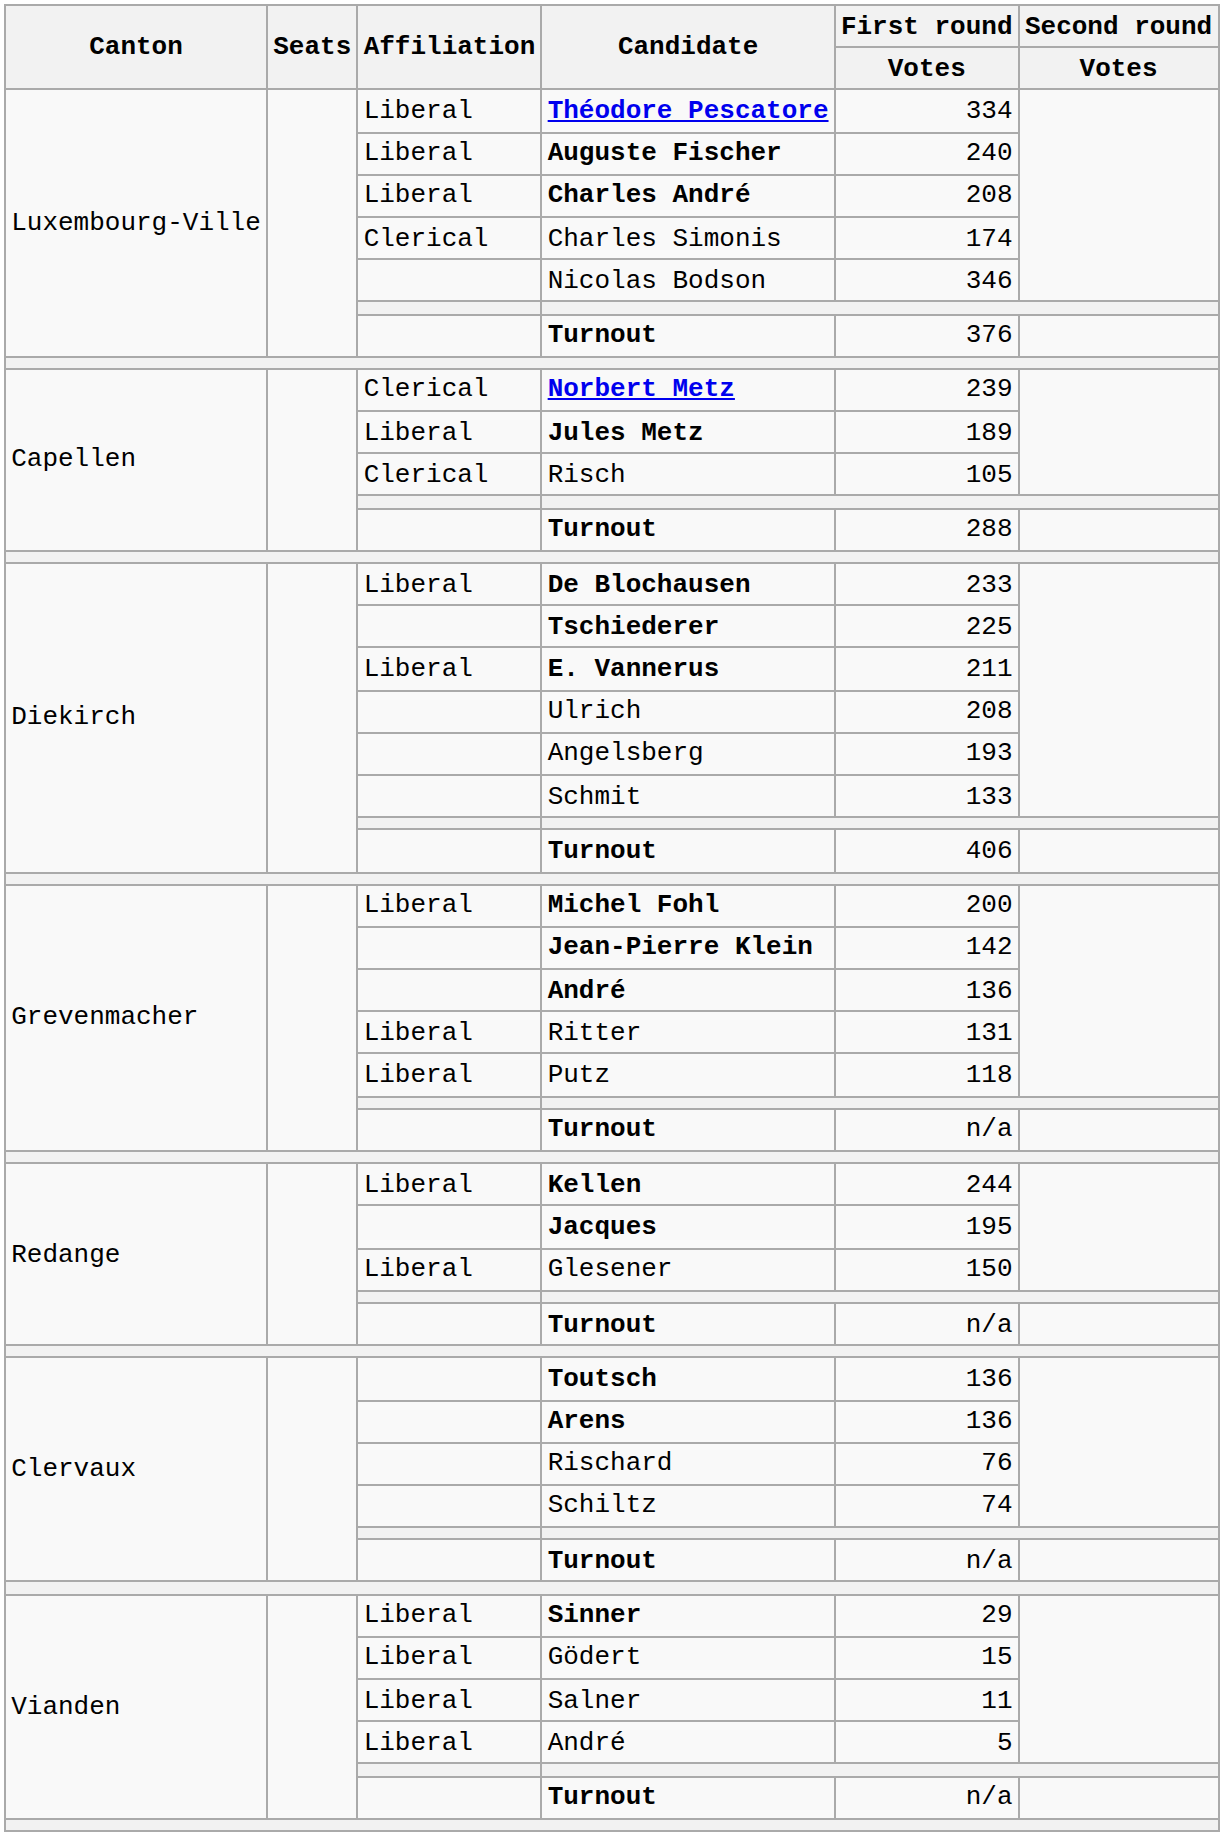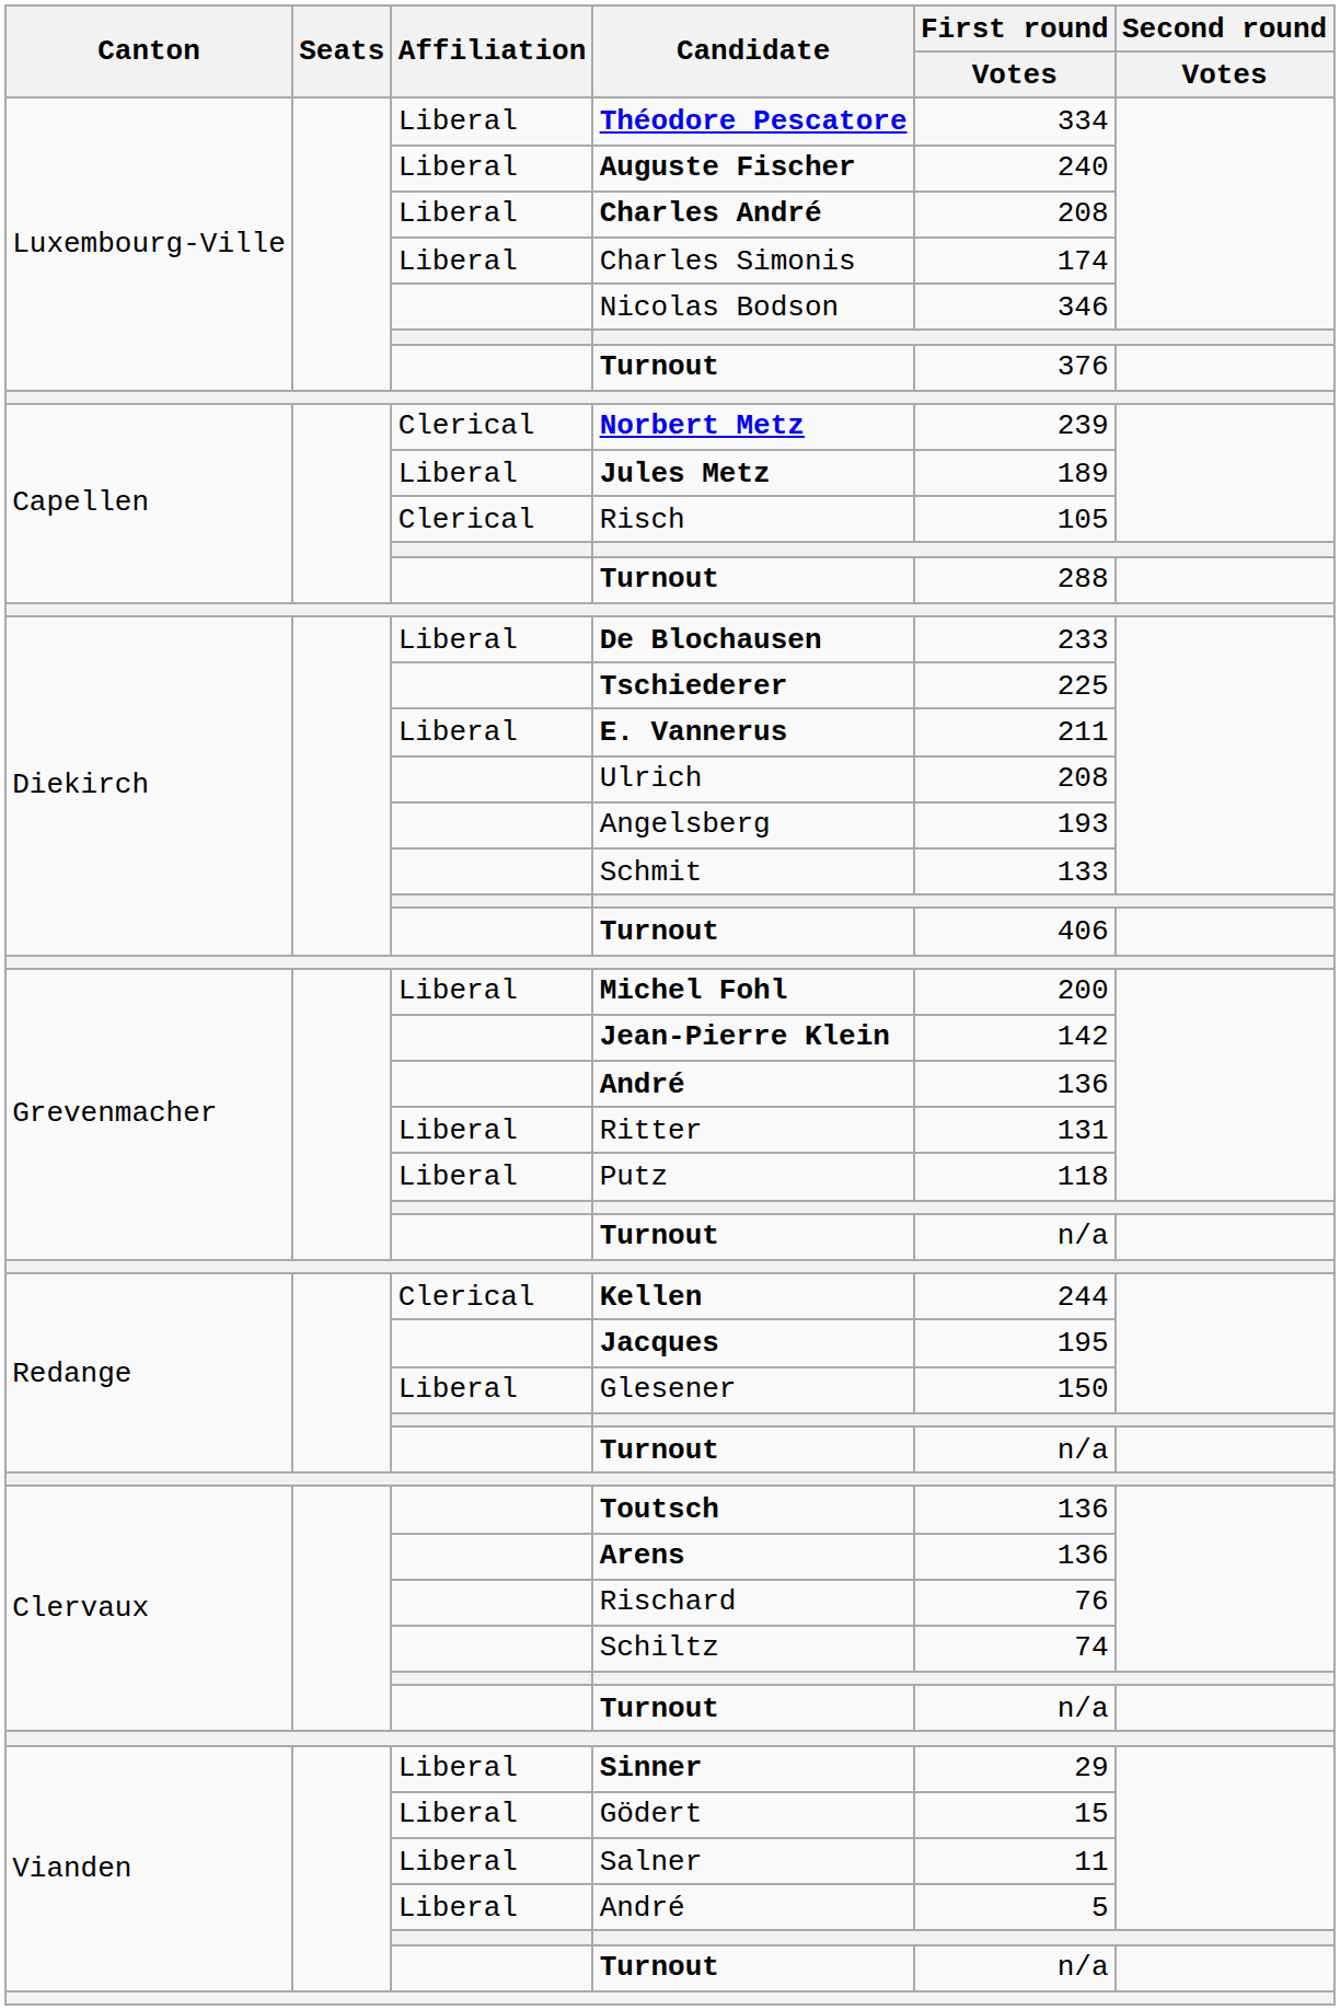 <table class="wikitable">
 <tr>
 <th rowspan="2">Canton</th>
 <th rowspan="2">Seats</th>
 <th rowspan="2">Affiliation</th>
 <th rowspan="2">Candidate</th>
 <th>First round</th>
 <th>Second round</th>
 </tr>
 <tr>
 <th>Votes</th>
 <th>Votes</th>
 </tr>
 <tr>
 <td rowspan="7">Luxembourg-Ville</td>
 <td rowspan="7" align="right"></td>
 <td>Liberal</td>
 <td><strong><a href='#'>Théodore Pescatore</a></strong></td>
 <td align="right">334</td>
 <td rowspan="5"></td>
 </tr>
 <tr>
 <td>Liberal</td>
 <td><strong>Auguste Fischer</strong></td>
 <td align="right">240</td>
 </tr>
 <tr>
 <td>Liberal</td>
 <td><strong>Charles André</strong></td>
 <td align="right">208</td>
 </tr>
 <tr>
-<td>Clerical</td>
+<td>Liberal</td>
 <td>Charles Simonis</td>
 <td align="right">174</td>
 </tr>
 <tr>
 <td></td>
 <td>Nicolas Bodson</td>
 <td align="right">346</td>
 </tr>
 <tr>
 <th></th>
 <th colspan="3"></th>
 </tr>
 <tr>
 <td></td>
 <td><strong>Turnout</strong></td>
 <td align="right">376</td>
 <td align="right"></td>
 </tr>
 <tr>
 <th colspan="6"></th>
 </tr>
 <tr>
 <td rowspan="5">Capellen</td>
 <td rowspan="5" align="right"></td>
 <td>Clerical</td>
 <td><strong><a href='#'>Norbert Metz</a></strong></td>
 <td align="right">239</td>
 <td rowspan="3"></td>
 </tr>
 <tr>
 <td>Liberal</td>
 <td><strong>Jules Metz</strong></td>
 <td align="right">189</td>
 </tr>
 <tr>
 <td>Clerical</td>
 <td>Risch</td>
 <td align="right">105</td>
 </tr>
 <tr>
 <th></th>
 <th colspan="3"></th>
 </tr>
 <tr>
 <td></td>
 <td><strong>Turnout</strong></td>
 <td align="right">288</td>
 <td></td>
 </tr>
 <tr>
 <th colspan="6"></th>
 </tr>
 <tr>
 <td rowspan="8">Diekirch</td>
 <td rowspan="8" align="right"></td>
 <td>Liberal</td>
 <td><strong>De Blochausen</strong></td>
 <td align="right">233</td>
 <td rowspan="6"></td>
 </tr>
 <tr>
 <td></td>
 <td><strong>Tschiederer</strong></td>
 <td align="right">225</td>
 </tr>
 <tr>
 <td>Liberal</td>
 <td><strong>E. Vannerus</strong></td>
 <td align="right">211</td>
 </tr>
 <tr>
 <td></td>
 <td>Ulrich</td>
 <td align="right">208</td>
 </tr>
 <tr>
 <td></td>
 <td>Angelsberg</td>
 <td align="right">193</td>
 </tr>
 <tr>
 <td></td>
 <td>Schmit</td>
 <td align="right">133</td>
 </tr>
 <tr>
 <th></th>
 <th colspan="3"></th>
 </tr>
 <tr>
 <td></td>
 <td><strong>Turnout</strong></td>
 <td align="right">406</td>
 <td align="right"></td>
 </tr>
 <tr>
 <th colspan="6"></th>
 </tr>
 <tr>
 <td rowspan="7">Grevenmacher</td>
 <td rowspan="7" align="right"></td>
 <td>Liberal</td>
 <td><strong>Michel Fohl</strong></td>
 <td align="right">200</td>
 <td rowspan="5"></td>
 </tr>
 <tr>
 <td></td>
 <td><strong>Jean-Pierre Klein</strong></td>
 <td align="right">142</td>
 </tr>
 <tr>
 <td></td>
 <td><strong>André</strong></td>
 <td align="right">136</td>
 </tr>
 <tr>
 <td>Liberal</td>
 <td>Ritter</td>
 <td align="right">131</td>
 </tr>
 <tr>
 <td>Liberal</td>
 <td>Putz</td>
 <td align="right">118</td>
 </tr>
 <tr>
 <th></th>
 <th colspan="3"></th>
 </tr>
 <tr>
 <td></td>
 <td><strong>Turnout</strong></td>
 <td align="right">n/a</td>
 <td align="right"></td>
 </tr>
 <tr>
 <th colspan="6"></th>
 </tr>
 <tr>
 <td rowspan="5">Redange</td>
 <td rowspan="5"></td>
-<td>Liberal</td>
+<td>Clerical</td>
 <td><strong>Kellen</strong></td>
 <td align="right">244</td>
 <td rowspan="3"></td>
 </tr>
 <tr>
 <td></td>
 <td><strong>Jacques</strong></td>
 <td align="right">195</td>
 </tr>
 <tr>
 <td>Liberal</td>
 <td>Glesener</td>
 <td align="right">150</td>
 </tr>
 <tr>
 <th></th>
 <th colspan="3"></th>
 </tr>
 <tr>
 <td></td>
 <td><strong>Turnout</strong></td>
 <td align="right">n/a</td>
 <td align="right"></td>
 </tr>
 <tr>
 <th colspan="6"></th>
 </tr>
 <tr>
 <td rowspan="6">Clervaux</td>
 <td rowspan="6"></td>
 <td></td>
 <td><strong>Toutsch</strong></td>
 <td align="right">136</td>
 <td rowspan="4"></td>
 </tr>
 <tr>
 <td></td>
 <td><strong>Arens</strong></td>
 <td align="right">136</td>
 </tr>
 <tr>
 <td></td>
 <td>Rischard</td>
 <td align="right">76</td>
 </tr>
 <tr>
 <td></td>
 <td>Schiltz</td>
 <td align="right">74</td>
 </tr>
 <tr>
 <th></th>
 <th colspan="3"></th>
 </tr>
 <tr>
 <td></td>
 <td><strong>Turnout</strong></td>
 <td align="right">n/a</td>
 <td align="right"></td>
 </tr>
 <tr>
 <th colspan="6"></th>
 </tr>
 <tr>
 <td rowspan="6">Vianden</td>
 <td rowspan="6"></td>
 <td>Liberal</td>
 <td><strong>Sinner</strong></td>
 <td align="right">29</td>
 <td rowspan="4"></td>
 </tr>
 <tr>
 <td>Liberal</td>
 <td>Gödert</td>
 <td align="right">15</td>
 </tr>
 <tr>
 <td>Liberal</td>
 <td>Salner</td>
 <td align="right">11</td>
 </tr>
 <tr>
 <td>Liberal</td>
 <td>André</td>
 <td align="right">5</td>
 </tr>
 <tr>
 <th></th>
 <th colspan="3"></th>
 </tr>
 <tr>
 <td></td>
 <td><strong>Turnout</strong></td>
 <td align="right">n/a</td>
 <td align="right"></td>
 </tr>
 <tr>
 <th colspan="6"></th>
 </tr>
 </table>
